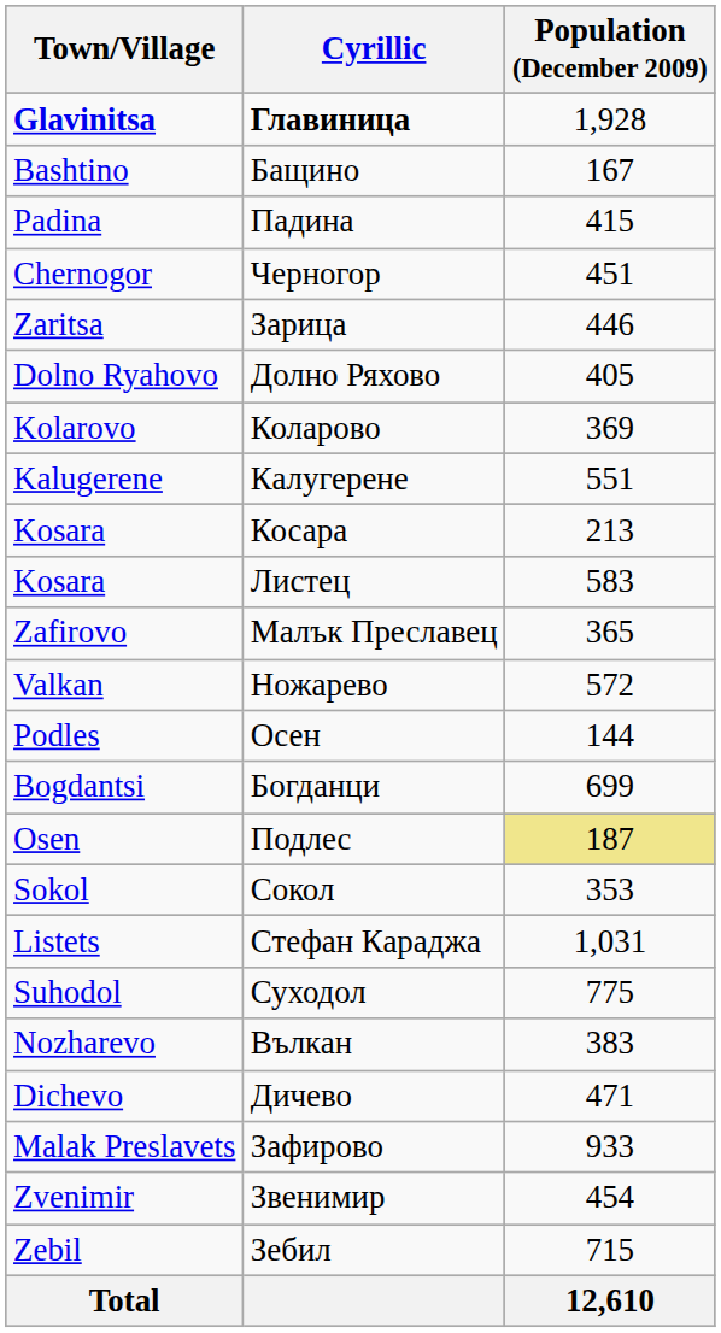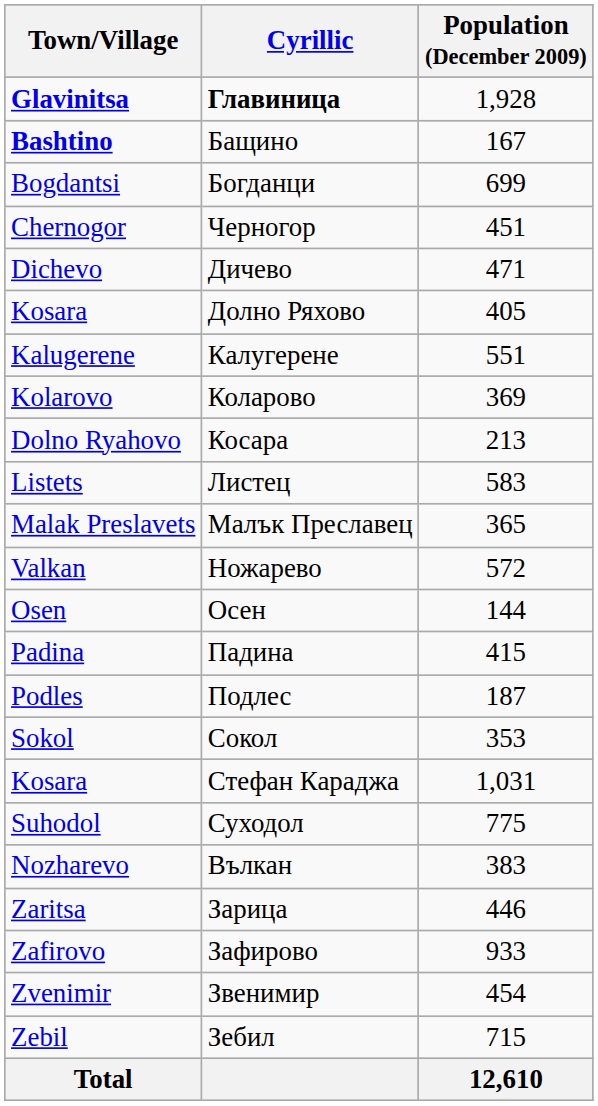 <table class="wikitable sortable">
 <tr>
 <th>Town/Village</th>
 <th><a href='#'>Cyrillic</a></th>
 <th>Population<br><small>(December 2009)</small></th>
 </tr>
 <tr>
 <td><strong><a href='#'>Glavinitsa</a></strong></td>
 <td><strong>Главиница</strong></td>
 <td align="center">1,928</td>
 </tr>
 <tr>
-<td><a href='#'>Bashtino</a></td>
+<td><strong><a href='#'>Bashtino</a></strong></td>
 <td>Бащино</td>
 <td align="center">167</td>
 </tr>
 <tr>
-<td><a href='#'>Padina</a></td>
-<td>Падина</td>
-<td align="center">415</td>
+<td><a href='#'>Bogdantsi</a></td>
+<td>Богданци</td>
+<td align="center">699</td>
 </tr>
 <tr>
 <td><a href='#'>Chernogor</a></td>
 <td>Черногор</td>
 <td align="center">451</td>
 </tr>
 <tr>
-<td><a href='#'>Zaritsa</a></td>
-<td>Зарица</td>
-<td align="center">446</td>
+<td><a href='#'>Dichevo</a></td>
+<td>Дичево</td>
+<td align="center">471</td>
 </tr>
 <tr>
-<td><a href='#'>Dolno Ryahovo</a></td>
+<td><a href='#'>Kosara</a></td>
 <td>Долно Ряхово</td>
 <td align="center">405</td>
+</tr>
+<tr>
+<td><a href='#'>Kalugerene</a></td>
+<td>Калугерене</td>
+<td align="center">551</td>
 </tr>
 <tr>
 <td><a href='#'>Kolarovo</a></td>
 <td>Коларово</td>
 <td align="center">369</td>
 </tr>
 <tr>
-<td><a href='#'>Kalugerene</a></td>
-<td>Калугерене</td>
-<td align="center">551</td>
-</tr>
-<tr>
-<td><a href='#'>Kosara</a></td>
+<td><a href='#'>Dolno Ryahovo</a></td>
 <td>Косара</td>
 <td align="center">213</td>
 </tr>
 <tr>
-<td><a href='#'>Kosara</a></td>
+<td><a href='#'>Listets</a></td>
 <td>Листец</td>
 <td align="center">583</td>
 </tr>
 <tr>
-<td><a href='#'>Zafirovo</a></td>
+<td><a href='#'>Malak Preslavets</a></td>
 <td>Малък Преславец</td>
 <td align="center">365</td>
 </tr>
 <tr>
 <td><a href='#'>Valkan</a></td>
 <td>Ножарево</td>
 <td align="center">572</td>
 </tr>
 <tr>
-<td><a href='#'>Podles</a></td>
+<td><a href='#'>Osen</a></td>
 <td>Осен</td>
 <td align="center">144</td>
 </tr>
 <tr>
-<td><a href='#'>Bogdantsi</a></td>
-<td>Богданци</td>
-<td align="center">699</td>
+<td><a href='#'>Padina</a></td>
+<td>Падина</td>
+<td align="center">415</td>
 </tr>
 <tr>
-<td><a href='#'>Osen</a></td>
+<td><a href='#'>Podles</a></td>
 <td>Подлес</td>
-<td align="center" style="background: khaki;">187</td>
+<td align="center">187</td>
 </tr>
 <tr>
 <td><a href='#'>Sokol</a></td>
 <td>Сокол</td>
 <td align="center">353</td>
 </tr>
 <tr>
-<td><a href='#'>Listets</a></td>
+<td><a href='#'>Kosara</a></td>
 <td>Стефан Караджа</td>
 <td align="center">1,031</td>
 </tr>
 <tr>
 <td><a href='#'>Suhodol</a></td>
 <td>Суходол</td>
 <td align="center">775</td>
 </tr>
 <tr>
 <td><a href='#'>Nozharevo</a></td>
 <td>Вълкан</td>
 <td align="center">383</td>
 </tr>
 <tr>
-<td><a href='#'>Dichevo</a></td>
-<td>Дичево</td>
-<td align="center">471</td>
+<td><a href='#'>Zaritsa</a></td>
+<td>Зарица</td>
+<td align="center">446</td>
 </tr>
 <tr>
-<td><a href='#'>Malak Preslavets</a></td>
+<td><a href='#'>Zafirovo</a></td>
 <td>Зафирово</td>
 <td align="center">933</td>
 </tr>
 <tr>
 <td><a href='#'>Zvenimir</a></td>
 <td>Звенимир</td>
 <td align="center">454</td>
 </tr>
 <tr>
 <td><a href='#'>Zebil</a></td>
 <td>Зебил</td>
 <td align="center">715</td>
 </tr>
 <tr>
 <th>Total</th>
 <th></th>
 <th align="center">12,610</th>
 </tr>
 </table>
